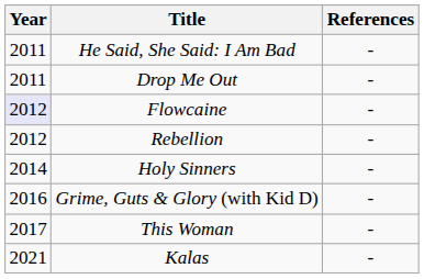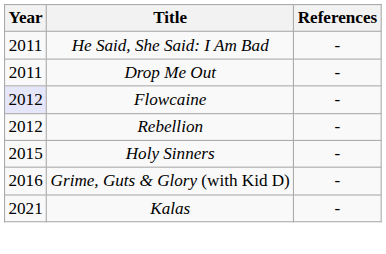 <table class="wikitable plainrowheaders" style="text-align:center;">
 <tr>
 <th>Year</th>
 <th>Title</th>
 <th>References</th>
 </tr>
 <tr>
 <td>2011</td>
 <td><em>He Said, She Said: I Am Bad</em></td>
 <td>-</td>
 </tr>
 <tr>
 <td>2011</td>
 <td><em>Drop Me Out</em></td>
 <td>-</td>
 </tr>
 <tr>
 <td style="background: lavender;">2012</td>
 <td><em>Flowcaine</em></td>
 <td>-</td>
 </tr>
 <tr>
 <td>2012</td>
 <td><em>Rebellion</em></td>
 <td>-</td>
 </tr>
 <tr>
-<td>2014</td>
+<td>2015</td>
 <td><em>Holy Sinners</em></td>
 <td>-</td>
 </tr>
 <tr>
 <td>2016</td>
 <td><em>Grime, Guts & Glory</em> (with Kid D)</td>
 <td>-</td>
 </tr>
 <tr>
-<td>2017</td>
-<td><em>This Woman</em></td>
-<td>-</td>
-</tr>
-<tr>
 <td>2021</td>
 <td><em>Kalas</em></td>
 <td>-</td>
 </tr>
 </table>
